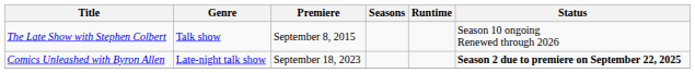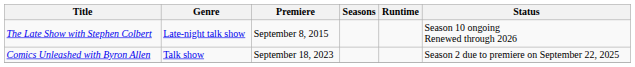 <table class="wikitable sortable" style="width:80%;">
 <tr>
 <th>Title</th>
 <th>Genre</th>
 <th>Premiere</th>
 <th>Seasons</th>
 <th>Runtime</th>
 <th>Status</th>
 </tr>
 <tr>
 <td><em><a href='#'>The Late Show with Stephen Colbert</a></em></td>
-<td><a href='#'>Talk show</a></td>
+<td><a href='#'>Late-night talk show</a></td>
 <td>September 8, 2015</td>
 <td></td>
 <td></td>
 <td>Season 10 ongoing<br>Renewed through 2026</td>
 </tr>
 <tr>
 <td><em><a href='#'>Comics Unleashed with Byron Allen</a></em></td>
-<td><a href='#'>Late-night talk show</a></td>
+<td><a href='#'>Talk show</a></td>
 <td>September 18, 2023</td>
 <td></td>
 <td></td>
-<td><strong>Season 2 due to premiere on September 22, 2025</strong></td>
+<td>Season 2 due to premiere on September 22, 2025</td>
 </tr>
 <tr>
 </tr>
 </table>
